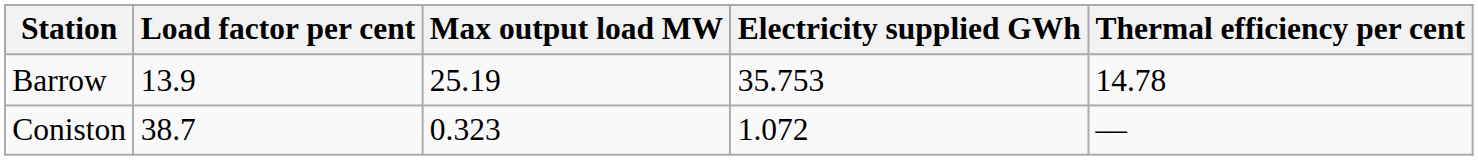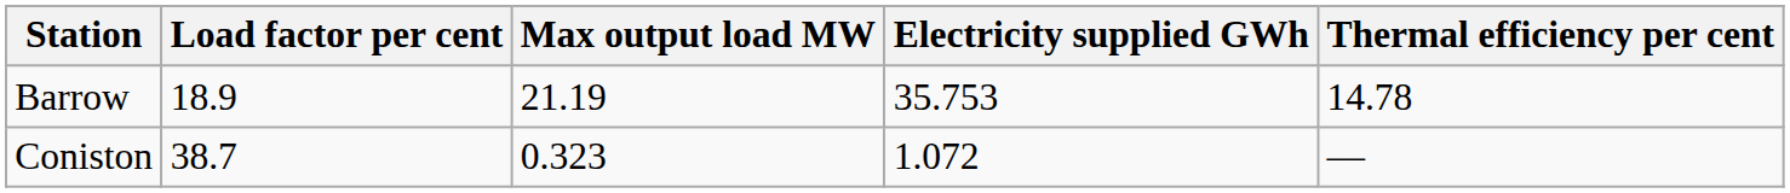 <table class="wikitable">
 <tr>
 <th>Station</th>
 <th>Load factor per cent</th>
 <th>Max output load   MW</th>
 <th>Electricity supplied GWh</th>
 <th>Thermal efficiency per cent</th>
 </tr>
 <tr>
 <td>Barrow</td>
-<td>13.9</td>
-<td>25.19</td>
+<td>18.9</td>
+<td>21.19</td>
 <td>35.753</td>
 <td>14.78</td>
 </tr>
 <tr>
 <td>Coniston</td>
 <td>38.7</td>
 <td>0.323</td>
 <td>1.072</td>
 <td>––</td>
 </tr>
 </table>
